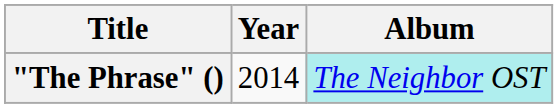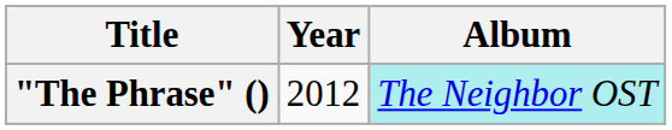 <table class="wikitable plainrowheaders" style="text-align:center">
 <tr>
 <th scope="col">Title</th>
 <th scope="col">Year</th>
 <th scope="col">Album</th>
 </tr>
 <tr>
 <th scope="row">"The Phrase" ()</th>
-<td>2014</td>
+<td>2012</td>
 <td style="background: paleturquoise;"><em><a href='#'>The Neighbor</a> OST</em></td>
 </tr>
 </table>
